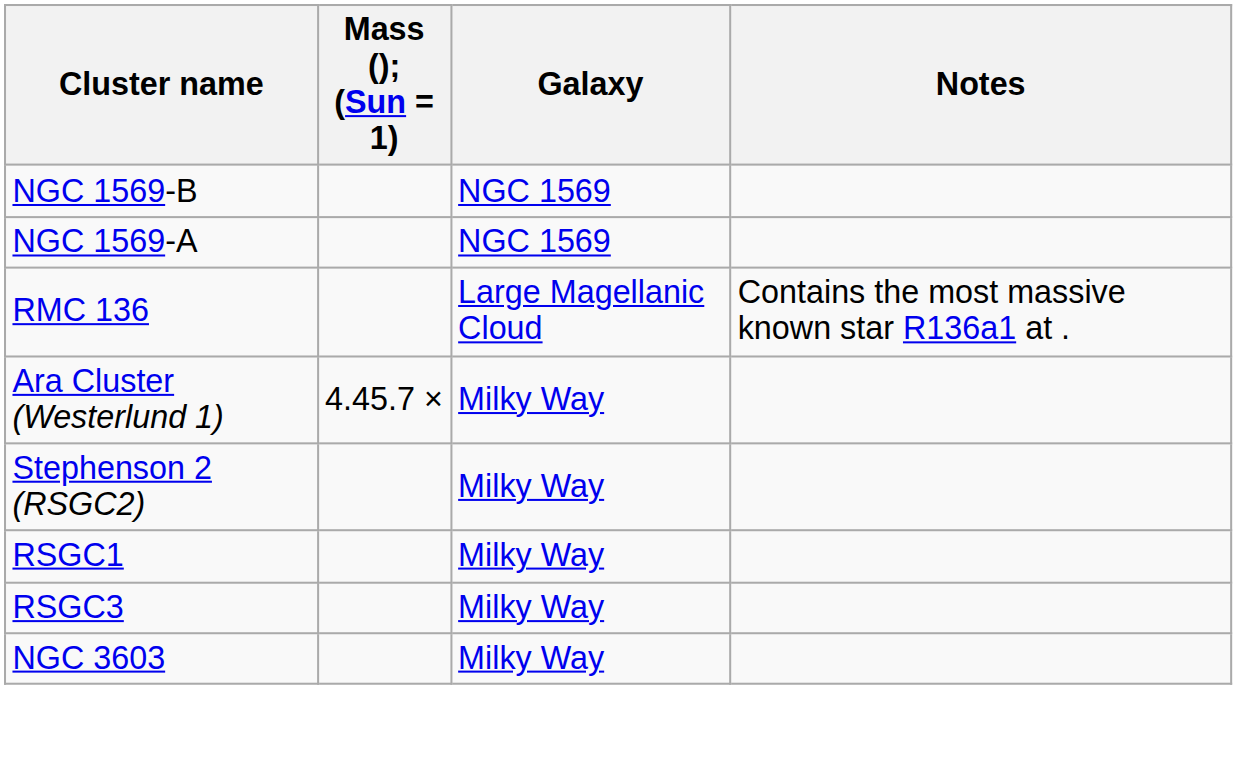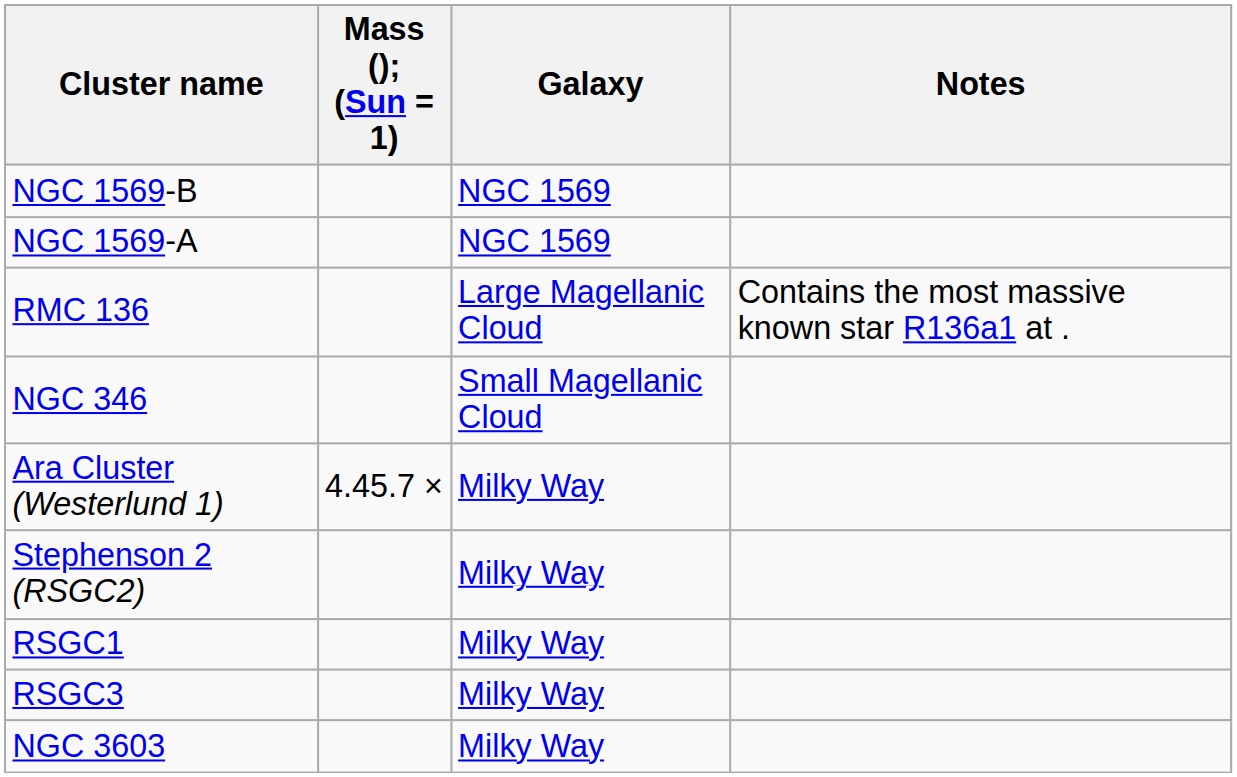 <table class="wikitable sortable">
 <tr>
 <th>Cluster name</th>
 <th>Mass ();<br>(<a href='#'>Sun</a> = 1)</th>
 <th>Galaxy</th>
 <th>Notes</th>
 </tr>
 <tr>
 <td><a href='#'>NGC 1569</a>-B</td>
 <td></td>
 <td><a href='#'>NGC 1569</a></td>
 <td></td>
 </tr>
 <tr>
 <td><a href='#'>NGC 1569</a>-A</td>
 <td></td>
 <td><a href='#'>NGC 1569</a></td>
 <td></td>
 </tr>
 <tr>
 <td><a href='#'>RMC 136</a></td>
 <td></td>
 <td><a href='#'>Large Magellanic Cloud</a></td>
 <td>Contains the most massive known star <a href='#'>R136a1</a> at .</td>
+</tr>
+<tr>
+<td><a href='#'>NGC 346</a></td>
+<td></td>
+<td><a href='#'>Small Magellanic Cloud</a></td>
+<td></td>
 </tr>
 <tr>
 <td><a href='#'>Ara Cluster</a> <em>(Westerlund 1)</em></td>
 <td>4.45.7 × </td>
 <td><a href='#'>Milky Way</a></td>
 <td></td>
 </tr>
 <tr>
 <td><a href='#'>Stephenson 2</a> <em>(RSGC2)</em></td>
 <td></td>
 <td><a href='#'>Milky Way</a></td>
 <td></td>
 </tr>
 <tr>
 <td><a href='#'>RSGC1</a></td>
 <td></td>
 <td><a href='#'>Milky Way</a></td>
 <td></td>
 </tr>
 <tr>
 <td><a href='#'>RSGC3</a></td>
 <td></td>
 <td><a href='#'>Milky Way</a></td>
 <td></td>
 </tr>
 <tr>
 <td><a href='#'>NGC 3603</a></td>
 <td></td>
 <td><a href='#'>Milky Way</a></td>
 <td></td>
 </tr>
 </table>
